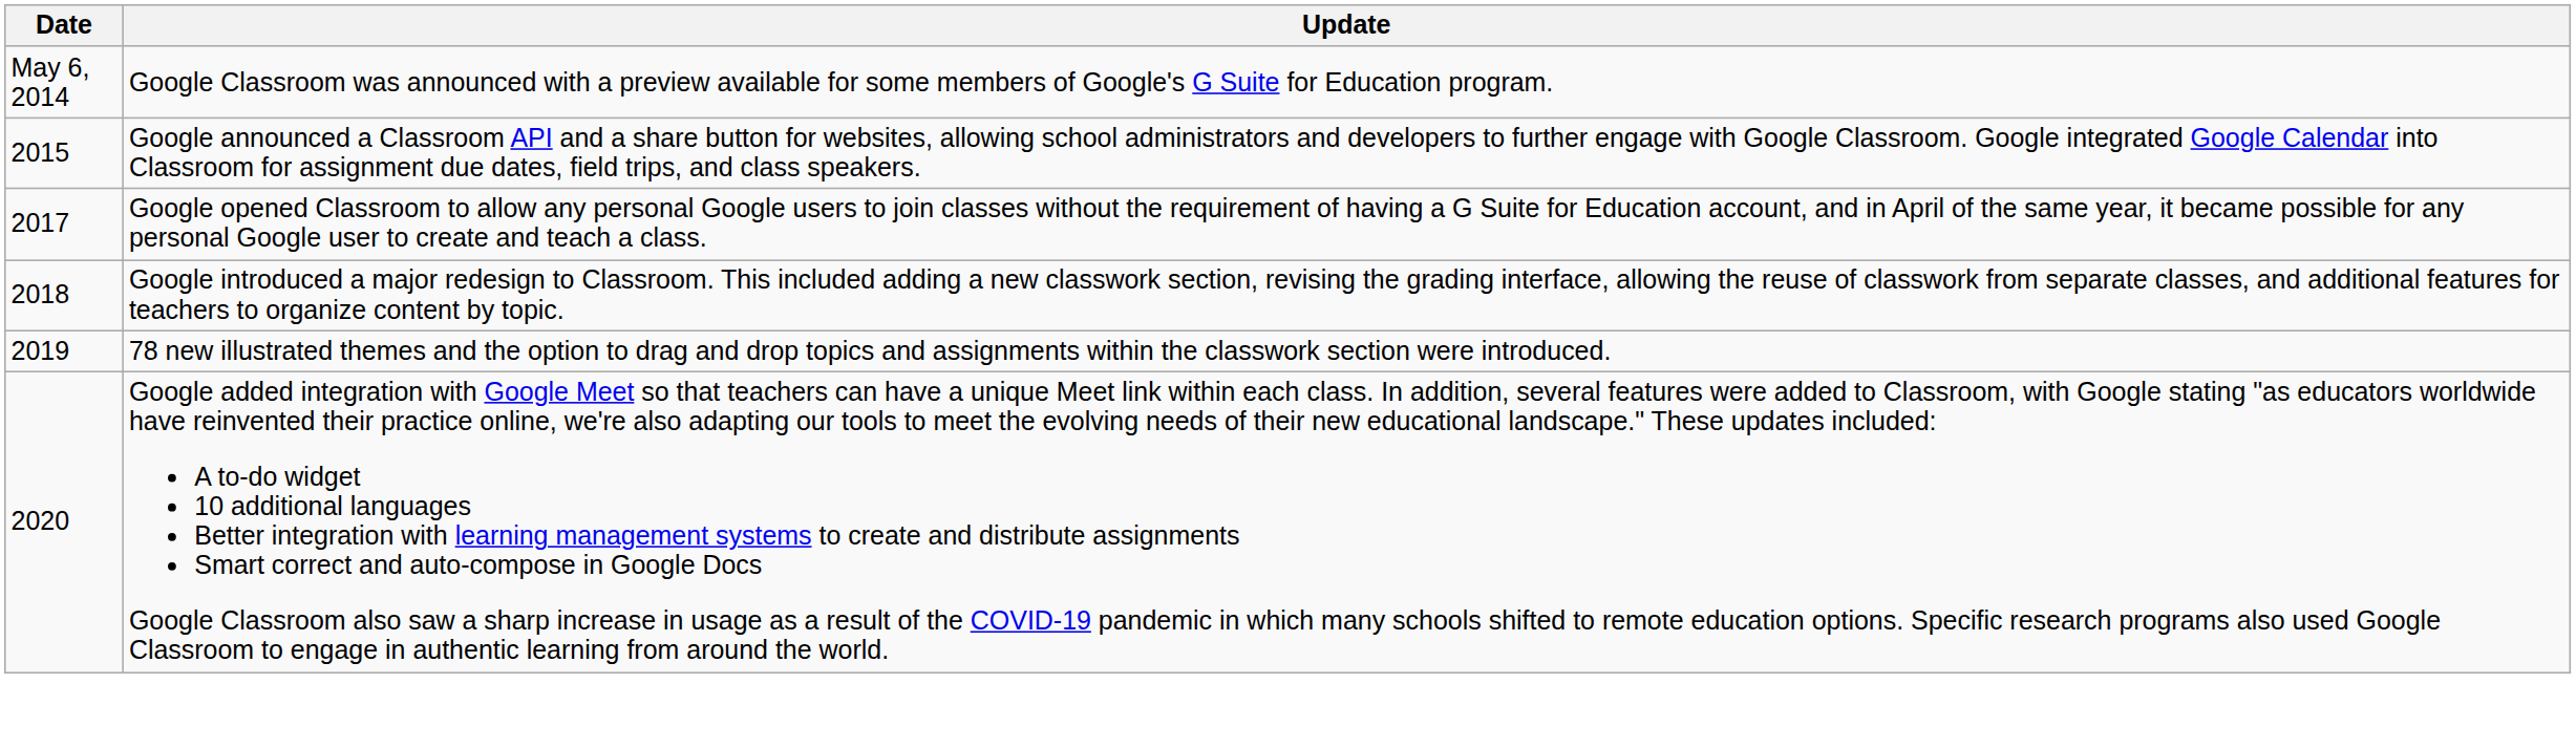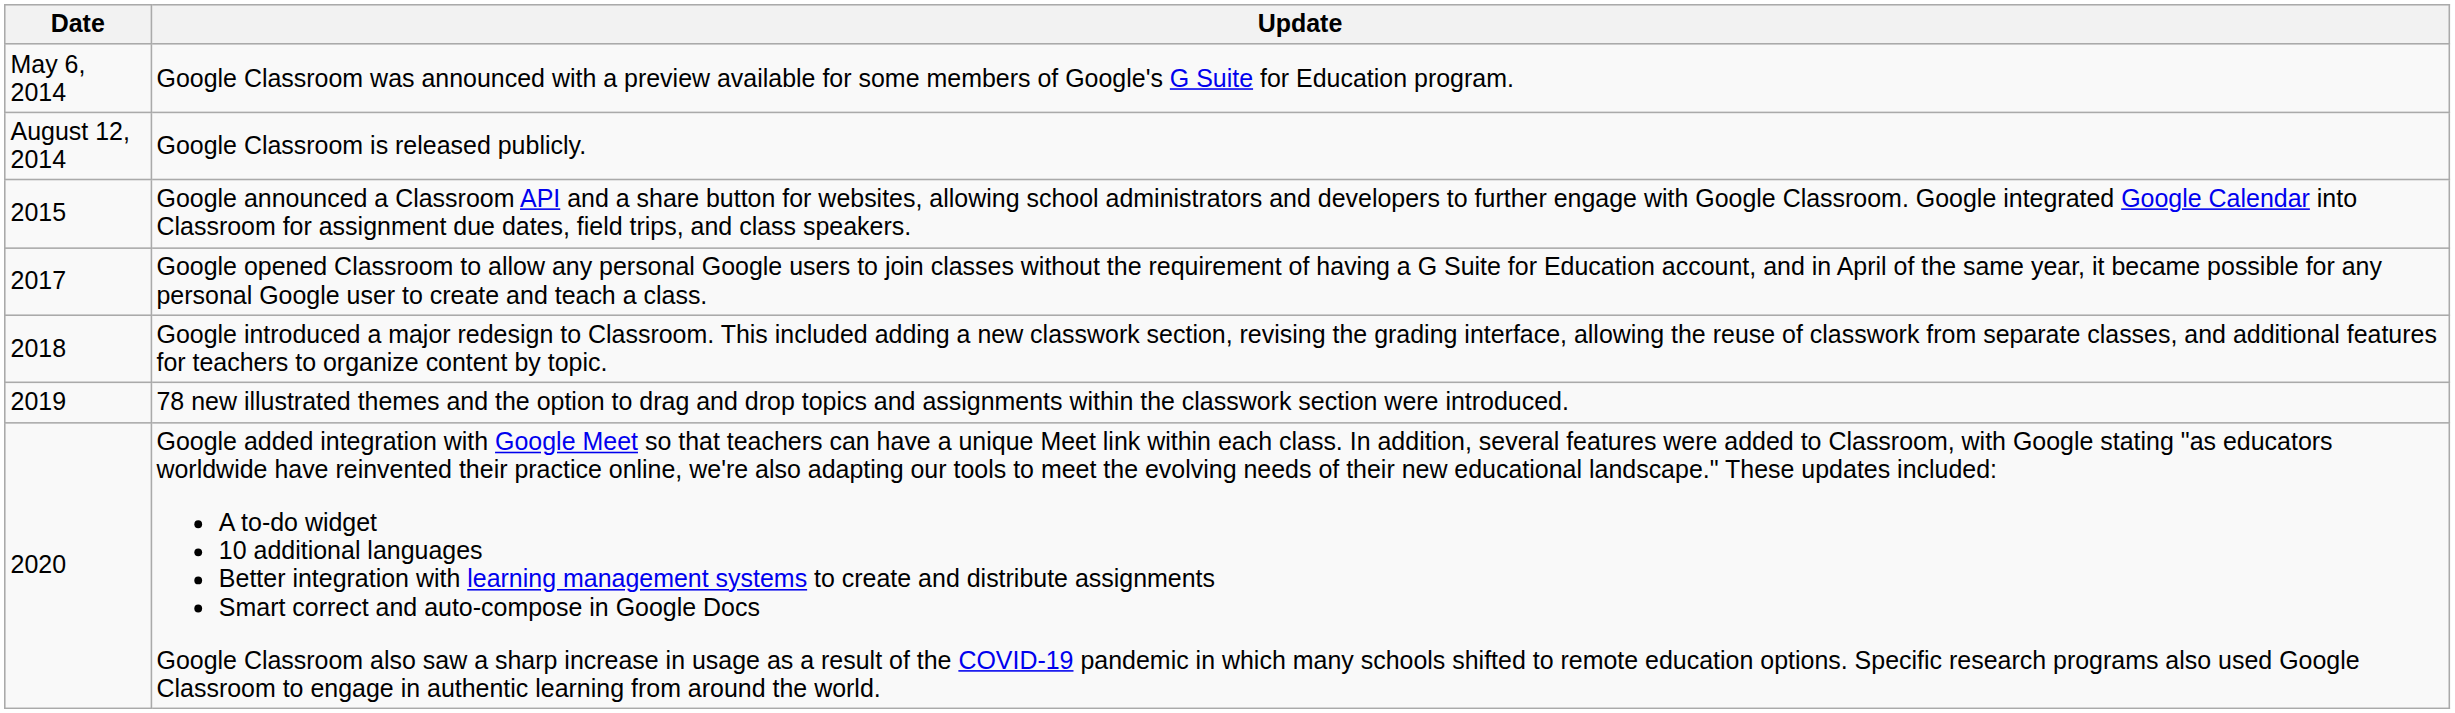 <table class="wikitable">
 <tr>
 <th>Date</th>
 <th>Update</th>
 </tr>
 <tr>
 <td>May 6, 2014</td>
 <td>Google Classroom was announced with a preview available for some members of Google's <a href='#'>G Suite</a> for Education program.</td>
+</tr>
+<tr>
+<td>August 12, 2014</td>
+<td>Google Classroom is released publicly.</td>
 </tr>
 <tr>
 <td>2015</td>
 <td>Google announced a Classroom <a href='#'>API</a> and a share button for websites, allowing school administrators and developers to further engage with Google Classroom. Google integrated <a href='#'>Google Calendar</a> into Classroom for assignment due dates, field trips, and class speakers.</td>
 </tr>
 <tr>
 <td>2017</td>
 <td>Google opened Classroom to allow any personal Google users to join classes without the requirement of having a G Suite for Education account, and in April of the same year, it became possible for any personal Google user to create and teach a class.</td>
 </tr>
 <tr>
 <td>2018</td>
 <td>Google introduced a major redesign to Classroom. This included adding a new classwork section, revising the grading interface, allowing the reuse of classwork from separate classes, and additional features for teachers to organize content by topic.</td>
 </tr>
 <tr>
 <td>2019</td>
 <td>78 new illustrated themes and the option to drag and drop topics and assignments within the classwork section were introduced.</td>
 </tr>
 <tr>
 <td>2020</td>
 <td>Google added integration with <a href='#'>Google Meet</a> so that teachers can have a unique Meet link within each class. In addition, several features were added to Classroom, with Google stating "as educators worldwide have reinvented their practice online, we're also adapting our tools to meet the evolving needs of their new educational landscape." These updates included:<br><ul><li>A to-do widget</li><li>10 additional languages</li><li>Better integration with <a href='#'>learning management systems</a> to create and distribute assignments</li><li>Smart correct and auto-compose in Google Docs</li></ul>Google Classroom also saw a sharp increase in usage as a result of the <a href='#'>COVID-19</a> pandemic in which many schools shifted to remote education options. Specific research programs also used Google Classroom to engage in authentic learning from around the world.</td>
 </tr>
 </table>
